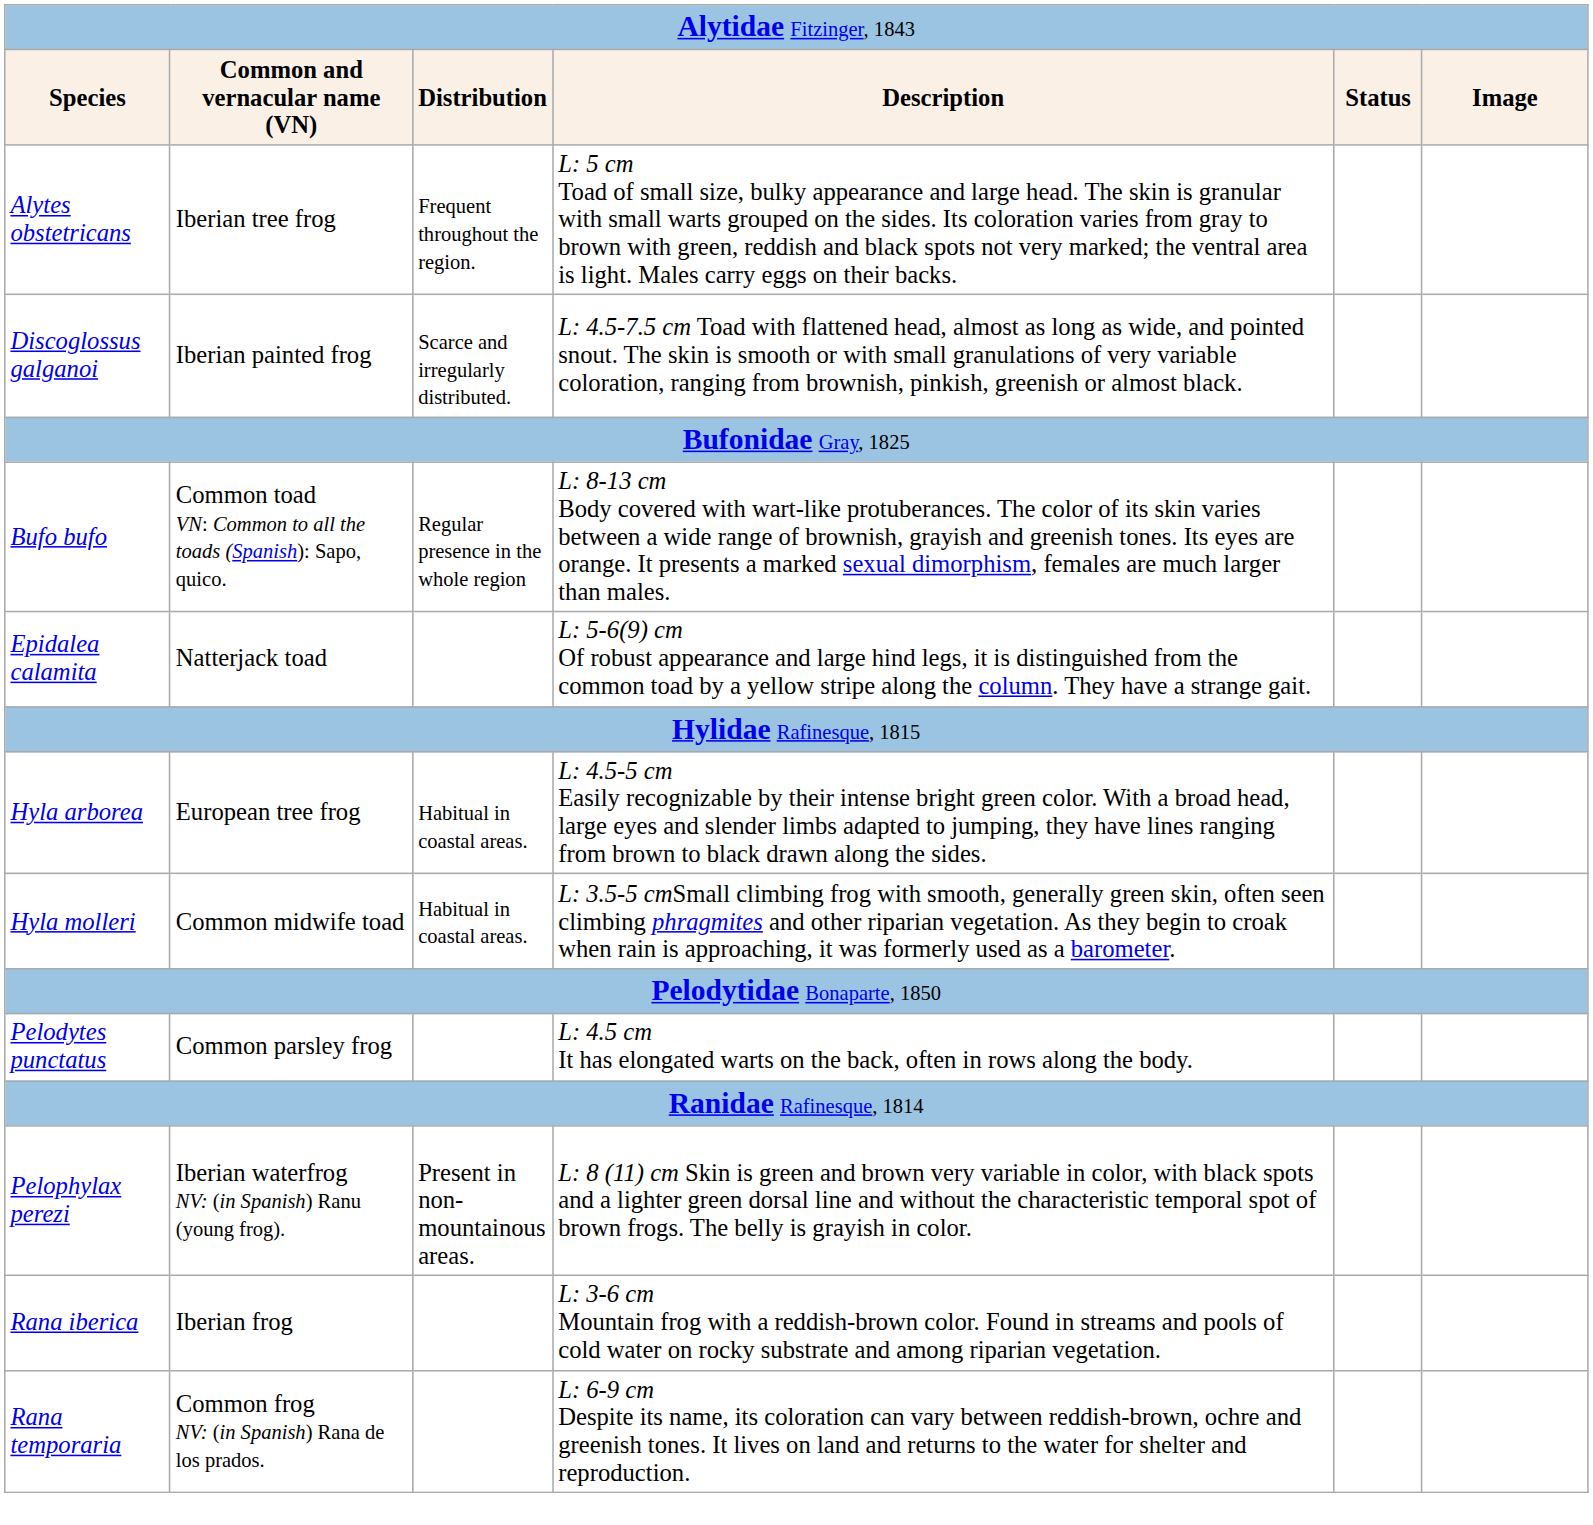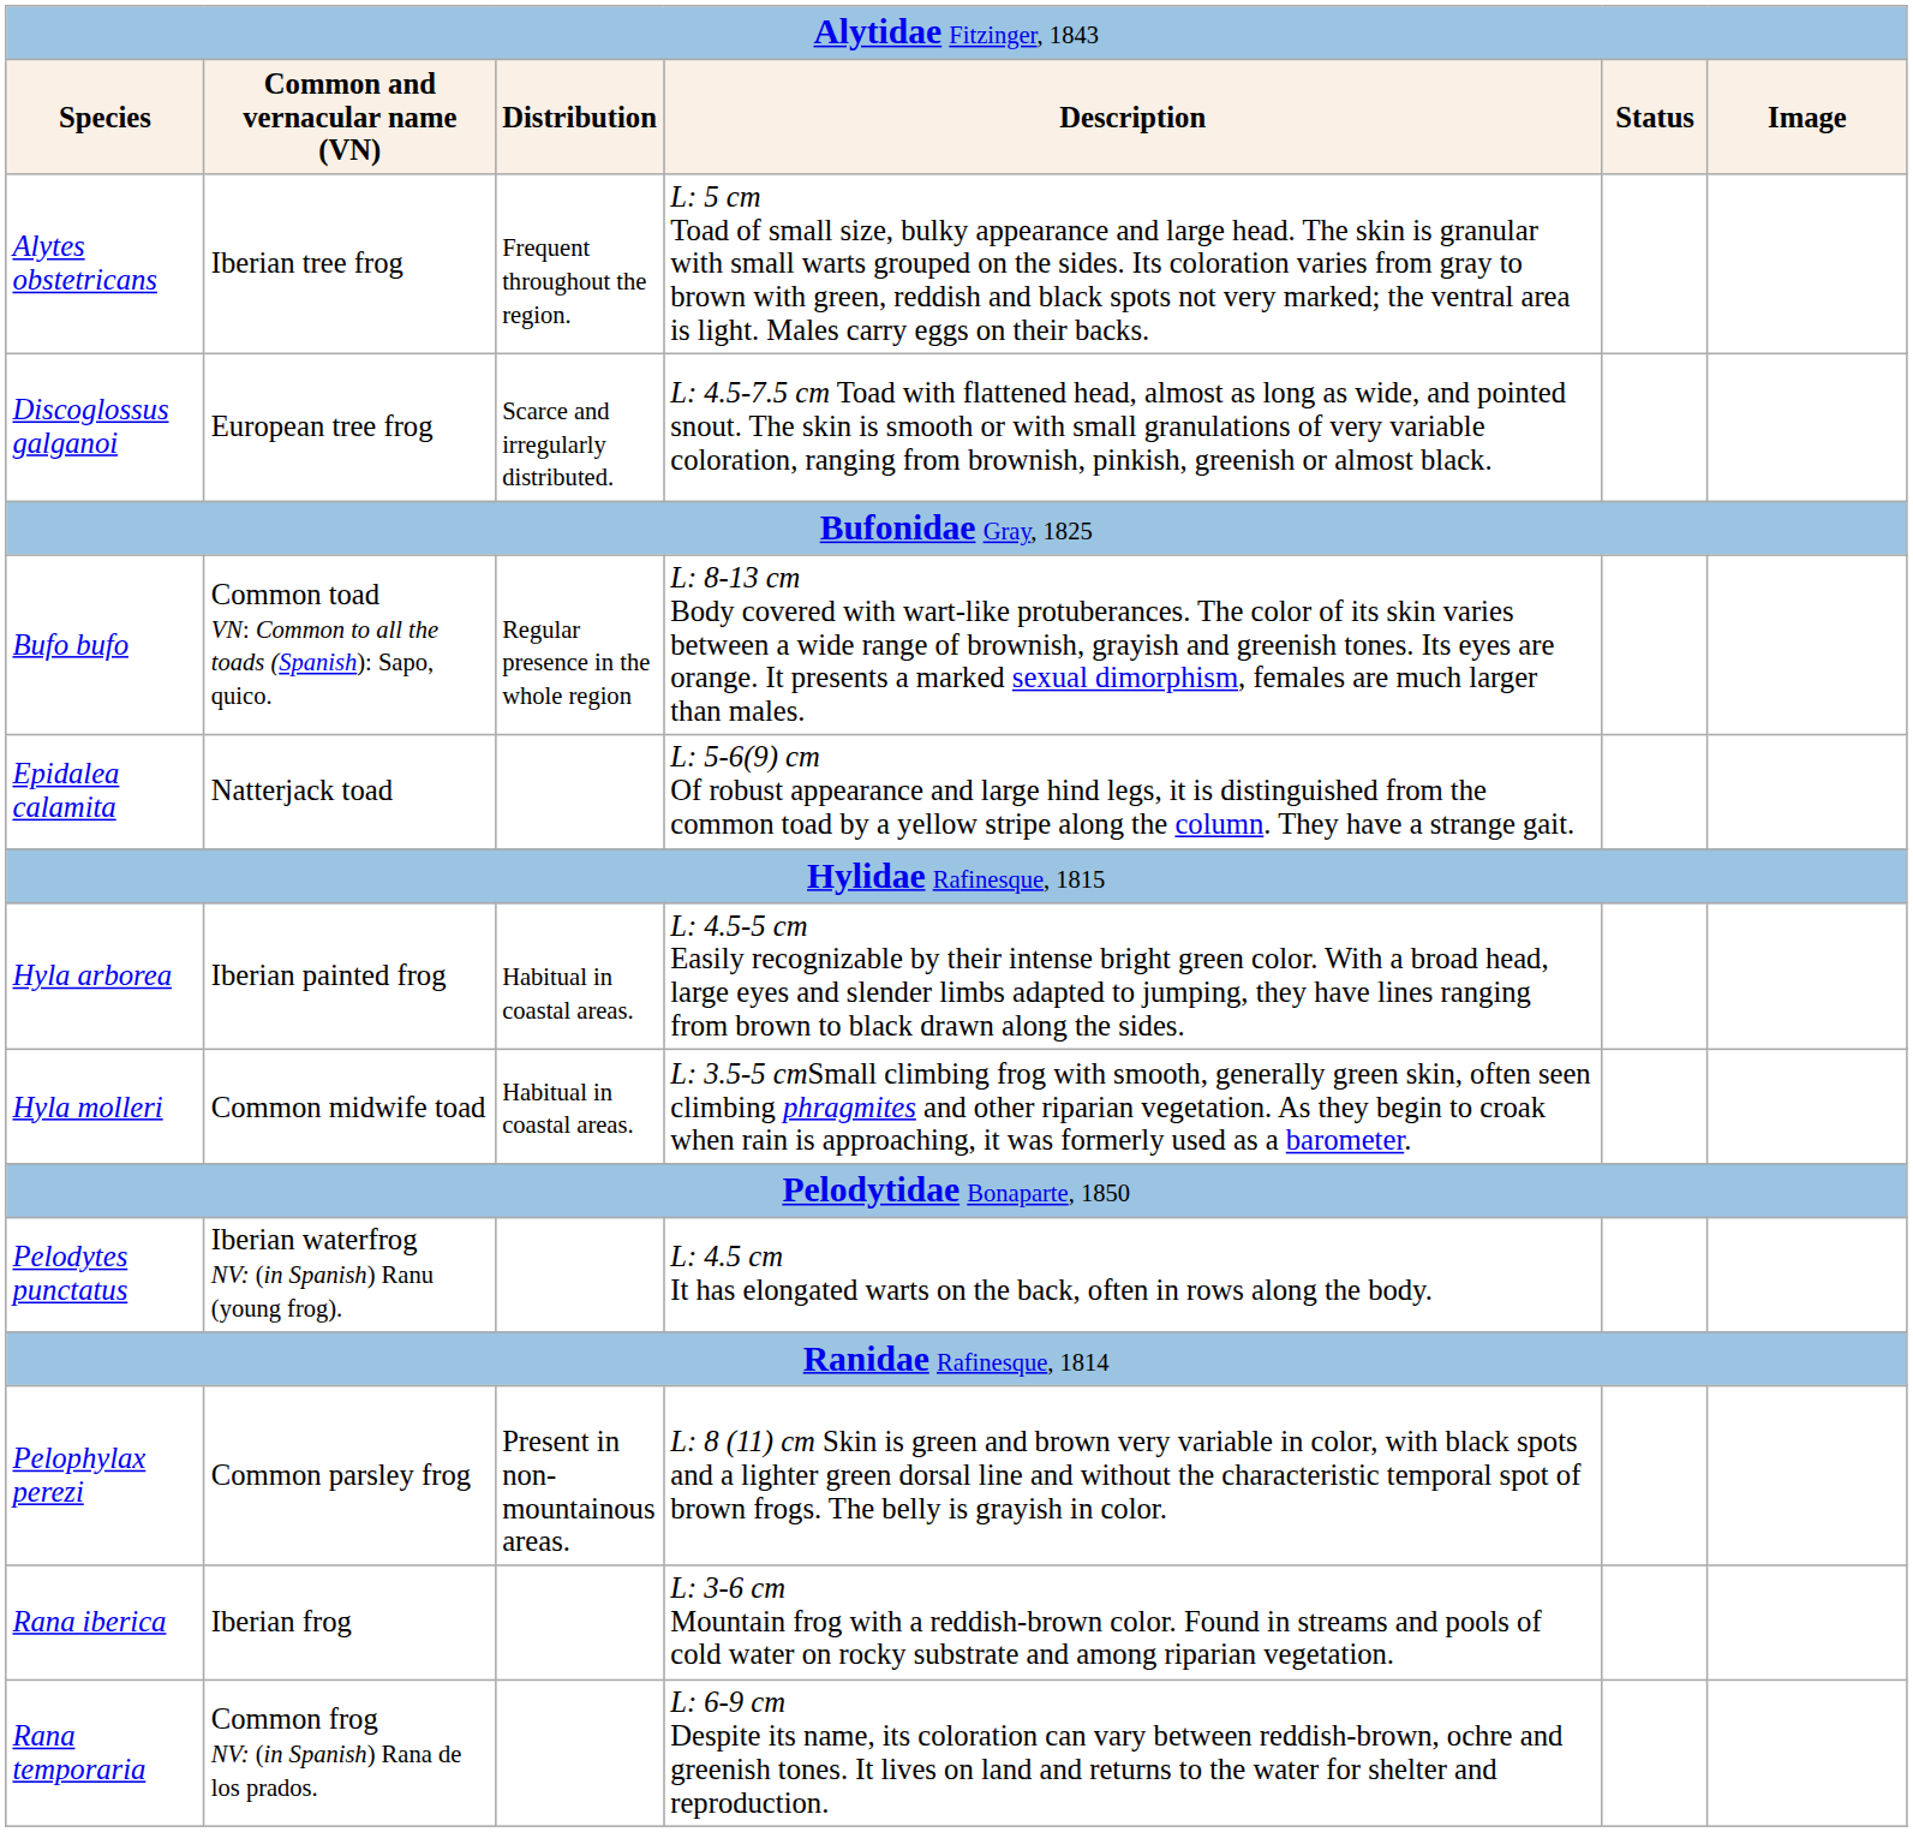 <table class="wikitable" border="0" style="background:#ffffff" align="top" class="sortable wikitable">
 <tr>
 <td colspan="6" style="background:#9BC4E2;" align="center"><big><strong><a href='#'>Alytidae</a></strong></big> <small><a href='#'>Fitzinger</a>, 1843</small></td>
 </tr>
 <tr ->
 <th style="background:Linen; color:Black" width="100" px>Species</th>
 <th style="background:Linen; color:Black" width="150" px>Common and vernacular name (VN)</th>
 <th style="background:Linen; color:Black" width="80" px>Distribution</th>
 <th style="background:Linen; color:Black" width="500" px>Description</th>
 <th style="background:Linen; color:Black" width="50" px>Status</th>
 <th style="background:Linen; color:Black" width="100" px>Image</th>
 </tr>
 <tr>
 <td><em><a href='#'>Alytes obstetricans</a></em></td>
 <td>Iberian tree frog</td>
 <td><br><small>Frequent throughout the region.</small></td>
 <td><em>L: 5 cm</em><br>Toad of small size, bulky appearance and large head. The skin is granular with small warts grouped on the sides. Its coloration varies from gray to brown with green, reddish and black spots not very marked; the ventral area is light. Males carry eggs on their backs.</td>
 <td></td>
 <td></td>
 </tr>
 <tr>
 <td><em><a href='#'>Discoglossus galganoi</a></em></td>
-<td>Iberian painted frog</td>
+<td>European tree frog</td>
 <td><br><small>Scarce and irregularly distributed.</small></td>
 <td><em>L: 4.5-7.5 cm</em> Toad with flattened head, almost as long as wide, and pointed snout. The skin is smooth or with small granulations of very variable coloration, ranging from brownish, pinkish, greenish or almost black.</td>
 <td></td>
 <td></td>
 </tr>
 <tr>
 <td colspan = 6 style="background:#9BC4E2;" align="center"><big><strong><a href='#'>Bufonidae</a></strong></big> <small><a href='#'>Gray</a>, 1825</small></td>
 </tr>
 <tr>
 <td><em><a href='#'>Bufo bufo</a></em></td>
 <td>Common toad<br><small><em>VN</em>: <em>Common to all the toads (<a href='#'>Spanish</a></em>): Sapo, quico.</small></td>
 <td><br><small>Regular presence in the whole region</small></td>
 <td><em>L: 8-13 cm</em><br>Body covered with wart-like protuberances. The color of its skin varies between a wide range of brownish, grayish and greenish tones. Its eyes are orange. It presents a marked <a href='#'>sexual dimorphism</a>, females are much larger than males.</td>
 <td></td>
 <td></td>
 </tr>
 <tr>
 <td><em><a href='#'>Epidalea calamita</a></em></td>
 <td>Natterjack toad</td>
 <td></td>
 <td><em>L: 5-6(9) cm</em><br>Of robust appearance and large hind legs, it is distinguished from the common toad by a yellow stripe along the <a href='#'>column</a>. They have a strange gait.</td>
 <td></td>
 <td></td>
 </tr>
 <tr>
 <td colspan = 6 style="background:#9BC4E2;" align="center"><big><strong><a href='#'>Hylidae</a></strong></big> <small><a href='#'>Rafinesque</a>, 1815</small></td>
 </tr>
 <tr>
 <td><em><a href='#'>Hyla arborea</a></em></td>
-<td>European tree frog</td>
+<td>Iberian painted frog</td>
 <td><br><small>Habitual in coastal areas.</small></td>
 <td><em>L: 4.5-5 cm</em><br>Easily recognizable by their intense bright green color. With a broad head, large eyes and slender limbs adapted to jumping, they have lines ranging from brown to black drawn along the sides.</td>
 <td></td>
 <td></td>
 </tr>
 <tr>
 <td><em><a href='#'>Hyla molleri</a></em></td>
 <td>Common midwife toad</td>
 <td><small>Habitual in coastal areas.</small></td>
 <td><em>L: 3.5-5 cm</em>Small climbing frog with smooth, generally green skin, often seen climbing <em><a href='#'>phragmites</a></em> and other riparian vegetation. As they begin to croak when rain is approaching, it was formerly used as a <a href='#'>barometer</a>.</td>
 <td></td>
 <td></td>
 </tr>
 <tr>
 <td colspan = 6 style="background:#9BC4E2;" align="center"><big><strong><a href='#'>Pelodytidae</a></strong></big> <small><a href='#'>Bonaparte</a>, 1850</small></td>
 </tr>
 <tr>
 <td><em><a href='#'>Pelodytes punctatus</a></em></td>
-<td>Common parsley frog</td>
+<td>Iberian waterfrog<br><small><em>NV:</em> (<em>in Spanish</em>) Ranu (young frog).</small></td>
 <td></td>
 <td><em>L: 4.5 cm</em><br>It has elongated warts on the back, often in rows along the body.</td>
 <td></td>
 <td></td>
 </tr>
 <tr>
 <td colspan = 6 style="background:#9BC4E2;" align="center"><big><strong><a href='#'>Ranidae</a></strong></big> <small><a href='#'>Rafinesque</a>, 1814</small></td>
 </tr>
 <tr>
 <td><em><a href='#'>Pelophylax perezi</a></em></td>
-<td>Iberian waterfrog<br><small><em>NV:</em> (<em>in Spanish</em>) Ranu (young frog).</small></td>
+<td>Common parsley frog</td>
 <td><br>Present in non-mountainous areas.</td>
 <td><em>L: 8 (11) cm</em> Skin is green and brown very variable in color, with black spots and a lighter green dorsal line and without the characteristic temporal spot of brown frogs. The belly is grayish in color.</td>
 <td></td>
 <td></td>
 </tr>
 <tr>
 <td><em><a href='#'>Rana iberica</a></em></td>
 <td>Iberian frog</td>
 <td></td>
 <td><em>L: 3-6 cm</em><br>Mountain frog with a reddish-brown color. Found in streams and pools of cold water on rocky substrate and among riparian vegetation.</td>
 <td></td>
 <td></td>
 </tr>
 <tr>
 <td><em><a href='#'>Rana temporaria</a></em></td>
 <td>Common frog<br><small><em>NV:</em> (<em>in Spanish</em>) Rana de los prados.</small></td>
 <td></td>
 <td><em>L: 6-9 cm</em><br>Despite its name, its coloration can vary between reddish-brown, ochre and greenish tones. It lives on land and returns to the water for shelter and reproduction.</td>
 <td></td>
 <td></td>
 </tr>
 </table>
